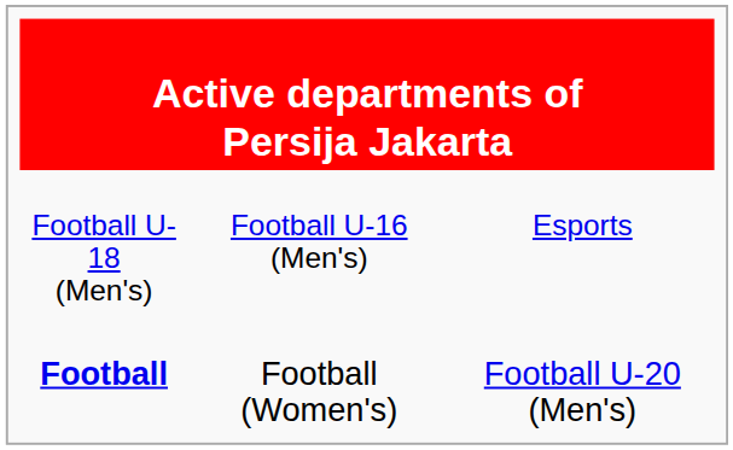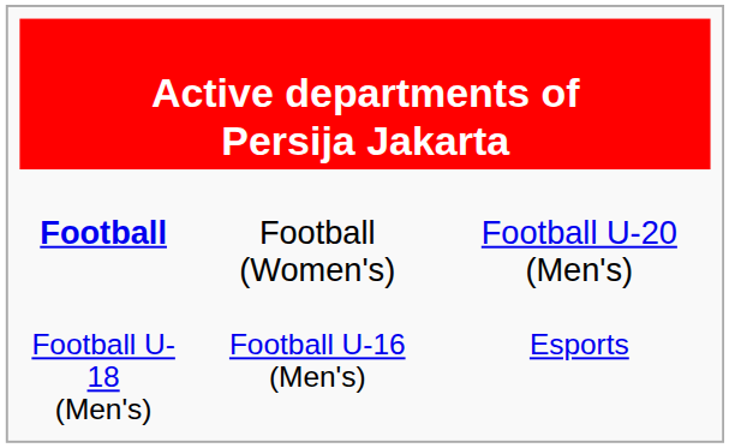 <table class="infobox" style="font-size: 88%; width: 22em; text-align: center">
 <tr>
 <th colspan=3 style="font-size: 125%; background-color:#FF0000; color:white; text-align:center;"><br>Active departments of<br>Persija Jakarta</th>
+</tr>
+<tr style="text-align: center">
+<td><br><strong><a href='#'>Football</a><strong><em></td>
+<td><br></em></strong>Football (Women's)<strong><em></td>
+<td><br></strong><a href='#'>Football U-20</a> (Men's)<strong></td>
 </tr>
 <tr style="font-size: 90%; text-align: center">
 <td><br></strong><a href='#'>Football U-18</a><br> (Men's)<strong></td>
 <td><br></strong><a href='#'>Football U-16</a><br> (Men's)<strong></td>
 <td><br></strong><a href='#'>Esports</a><strong></td>
 </tr>
-<tr style="text-align: center">
-<td><br><strong><a href='#'>Football</a><strong><em></td>
-<td><br></em></strong>Football (Women's)<strong><em></td>
-<td><br></strong><a href='#'>Football U-20</a> (Men's)<strong></td>
-</tr>
 </table>
